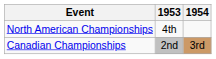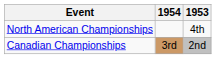 <table class="wikitable">
 <tr>
 <th>Event</th>
+<th>1954</th>
 <th>1953</th>
-<th>1954</th>
 </tr>
 <tr>
 <td><a href='#'>North American Championships</a></td>
+<td></td>
 <td align="center">4th</td>
-<td></td>
 </tr>
 <tr>
 <td><a href='#'>Canadian Championships</a></td>
+<td align="center" bgcolor="cc9966">3rd</td>
 <td align="center" bgcolor="silver">2nd</td>
-<td align="center" bgcolor="cc9966">3rd</td>
 </tr>
 </table>
